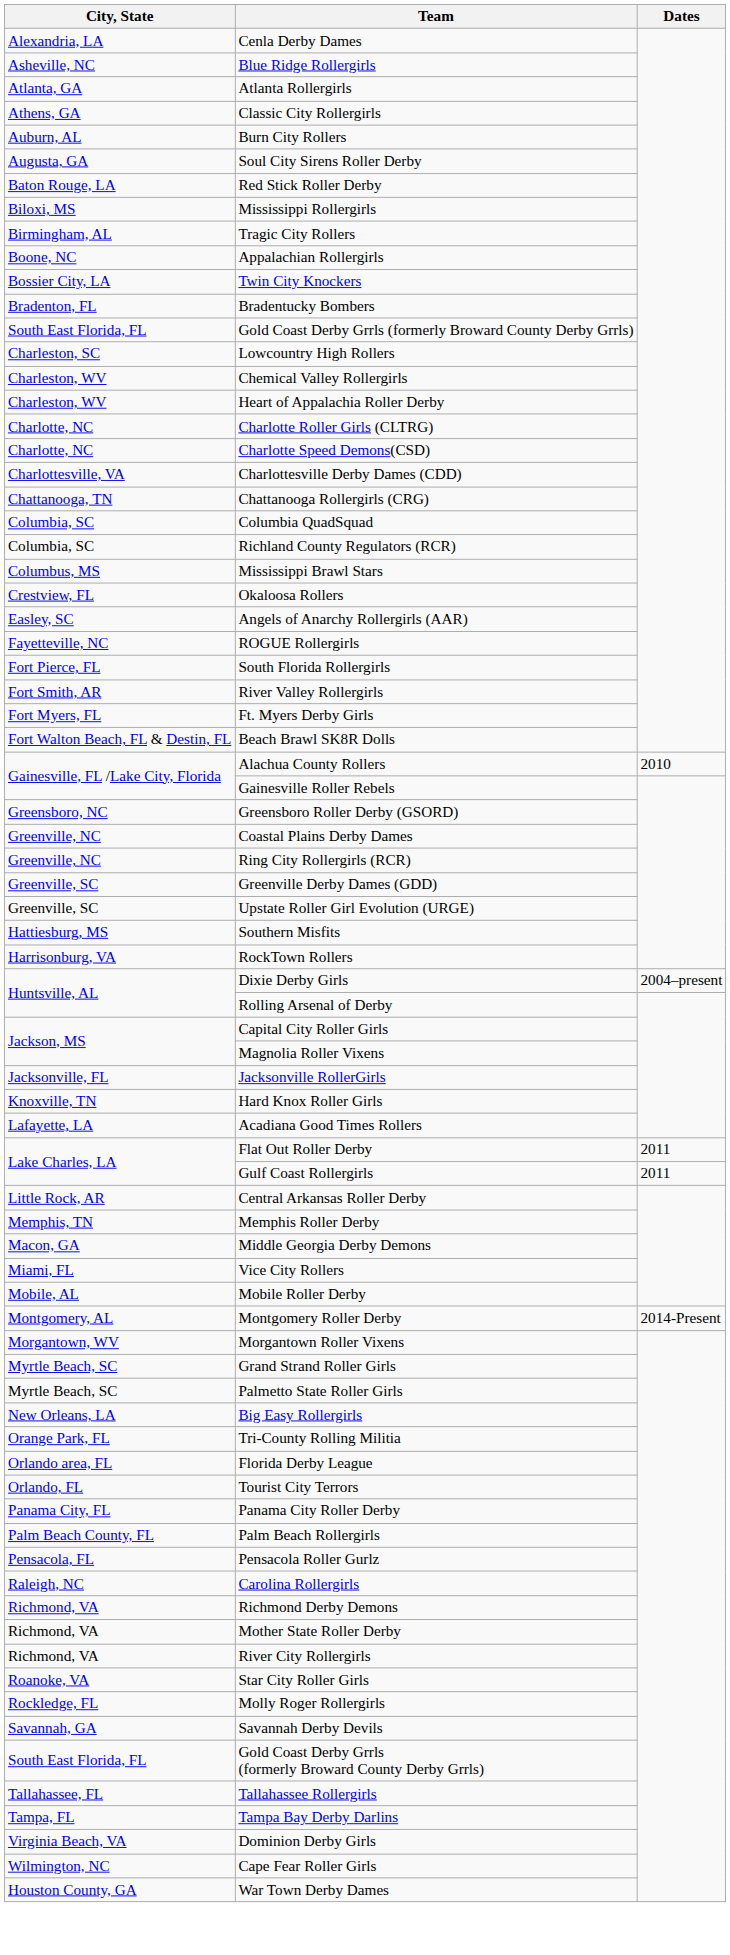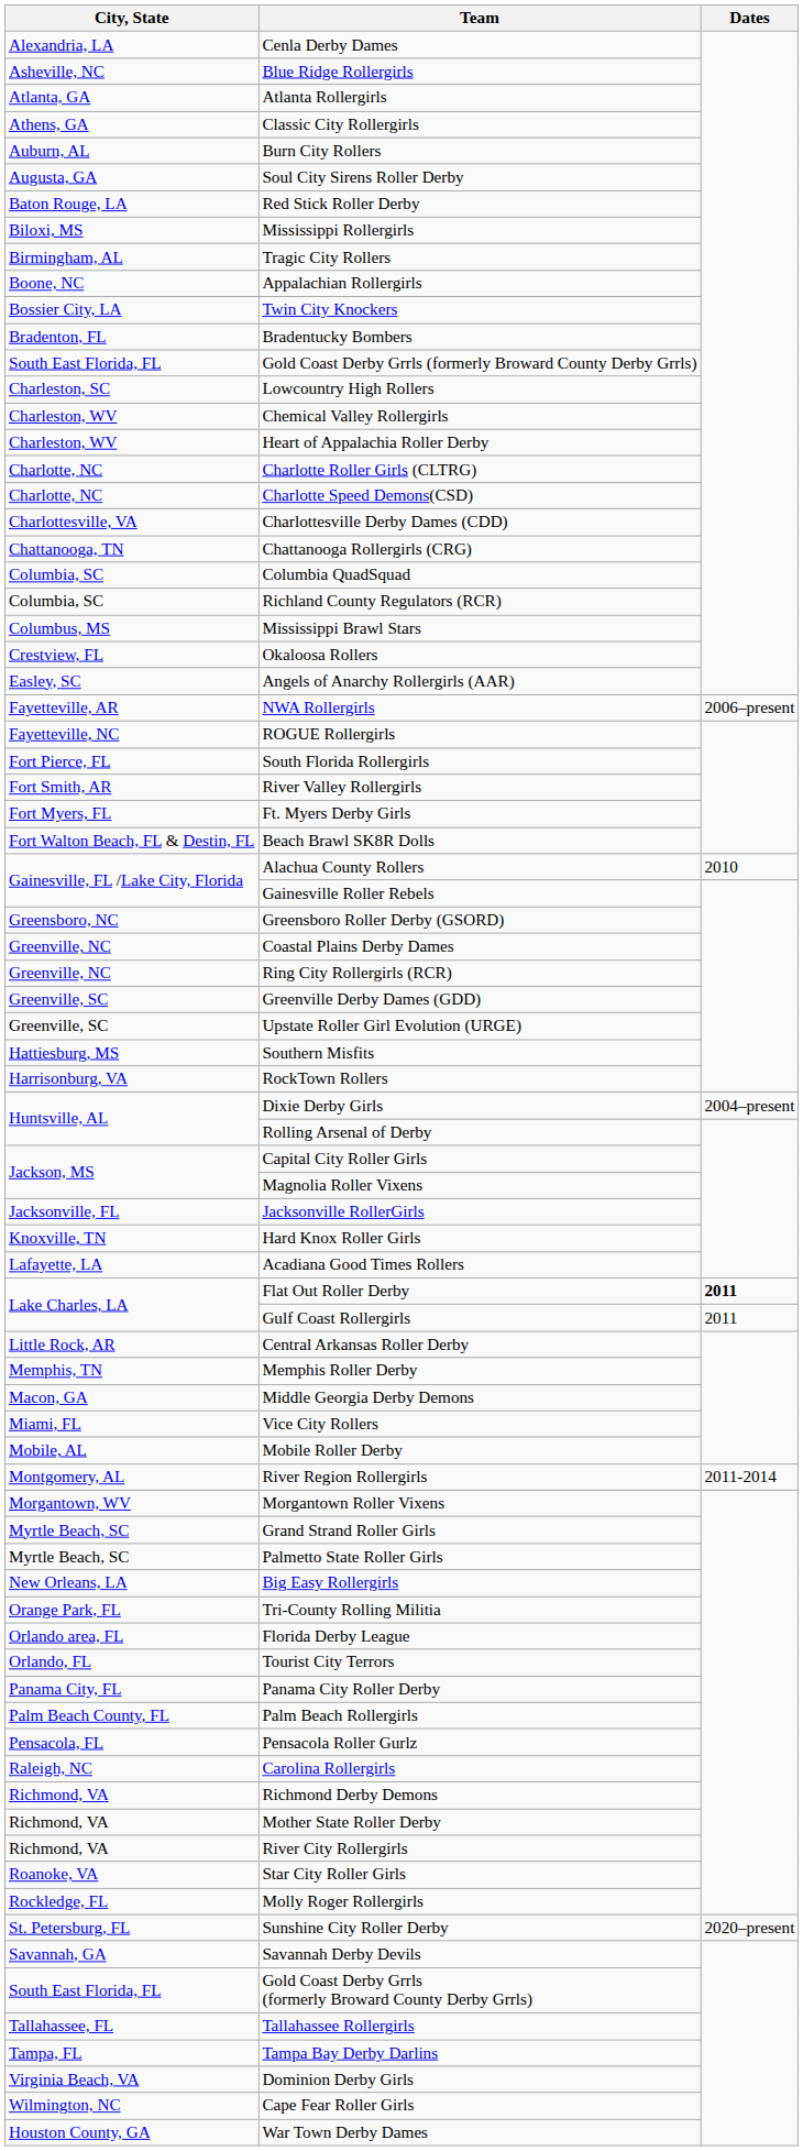 <table class="wikitable sortable collapsible collapsed">
 <tr>
 <th>City, State</th>
 <th>Team</th>
 <th>Dates</th>
 </tr>
 <tr>
 <td><a href='#'>Alexandria, LA</a></td>
 <td>Cenla Derby Dames</td>
 </tr>
 <tr>
 <td><a href='#'>Asheville, NC</a></td>
 <td><a href='#'>Blue Ridge Rollergirls</a></td>
 </tr>
 <tr>
 <td><a href='#'>Atlanta, GA</a></td>
 <td>Atlanta Rollergirls</td>
 </tr>
 <tr>
 <td><a href='#'>Athens, GA</a></td>
 <td>Classic City Rollergirls</td>
 </tr>
 <tr>
 <td><a href='#'>Auburn, AL</a></td>
 <td>Burn City Rollers</td>
 </tr>
 <tr>
 <td><a href='#'>Augusta, GA</a></td>
 <td>Soul City Sirens Roller Derby</td>
 </tr>
 <tr>
 <td><a href='#'>Baton Rouge, LA</a></td>
 <td>Red Stick Roller Derby</td>
 </tr>
 <tr>
 <td><a href='#'>Biloxi, MS</a></td>
 <td>Mississippi Rollergirls</td>
 </tr>
 <tr>
 <td><a href='#'>Birmingham, AL</a></td>
 <td>Tragic City Rollers</td>
 </tr>
 <tr>
 <td><a href='#'>Boone, NC</a></td>
 <td>Appalachian Rollergirls</td>
 </tr>
 <tr>
 <td><a href='#'>Bossier City, LA</a></td>
 <td><a href='#'>Twin City Knockers</a></td>
 </tr>
 <tr>
 <td><a href='#'>Bradenton, FL</a></td>
 <td>Bradentucky Bombers</td>
 </tr>
 <tr>
 <td><a href='#'>South East Florida, FL</a></td>
 <td>Gold Coast Derby Grrls (formerly Broward County Derby Grrls)</td>
 </tr>
 <tr>
 <td><a href='#'>Charleston, SC</a></td>
 <td>Lowcountry High Rollers</td>
 </tr>
 <tr>
 <td><a href='#'>Charleston, WV</a></td>
 <td>Chemical Valley Rollergirls</td>
 </tr>
 <tr>
 <td><a href='#'>Charleston, WV</a></td>
 <td>Heart of Appalachia Roller Derby</td>
 </tr>
 <tr>
 <td><a href='#'>Charlotte, NC</a></td>
 <td><a href='#'>Charlotte Roller Girls</a> (CLTRG)</td>
 </tr>
 <tr>
 <td><a href='#'>Charlotte, NC</a></td>
 <td><a href='#'>Charlotte Speed Demons</a>(CSD)</td>
 </tr>
 <tr>
 <td><a href='#'>Charlottesville, VA</a></td>
 <td>Charlottesville Derby Dames (CDD)</td>
 </tr>
 <tr>
 <td><a href='#'>Chattanooga, TN</a></td>
 <td>Chattanooga Rollergirls (CRG)</td>
 </tr>
 <tr>
 <td><a href='#'>Columbia, SC</a></td>
 <td>Columbia QuadSquad</td>
 </tr>
 <tr>
 <td>Columbia, SC</td>
 <td>Richland County Regulators (RCR)</td>
 </tr>
 <tr>
 <td><a href='#'>Columbus, MS</a></td>
 <td>Mississippi Brawl Stars</td>
 </tr>
 <tr>
 <td><a href='#'>Crestview, FL</a></td>
 <td>Okaloosa Rollers</td>
 </tr>
 <tr>
 <td><a href='#'>Easley, SC</a></td>
 <td>Angels of Anarchy Rollergirls (AAR)</td>
 </tr>
 <tr>
+<td><a href='#'>Fayetteville, AR</a></td>
+<td><a href='#'>NWA Rollergirls</a></td>
+<td>2006–present</td>
+</tr>
+<tr>
 <td><a href='#'>Fayetteville, NC</a></td>
 <td>ROGUE Rollergirls</td>
 </tr>
 <tr>
 <td><a href='#'>Fort Pierce, FL</a></td>
 <td>South Florida Rollergirls</td>
 </tr>
 <tr>
 <td><a href='#'>Fort Smith, AR</a></td>
 <td>River Valley Rollergirls</td>
 </tr>
 <tr>
 <td><a href='#'>Fort Myers, FL</a></td>
 <td>Ft. Myers Derby Girls</td>
 </tr>
 <tr>
 <td><a href='#'>Fort Walton Beach, FL</a> & <a href='#'>Destin, FL</a></td>
 <td>Beach Brawl SK8R Dolls</td>
 </tr>
 <tr>
 <td rowspan=2><a href='#'>Gainesville, FL</a> /<a href='#'>Lake City, Florida</a></td>
 <td>Alachua County Rollers</td>
 <td>2010</td>
 </tr>
 <tr>
 <td>Gainesville Roller Rebels</td>
 </tr>
 <tr>
 <td><a href='#'>Greensboro, NC</a></td>
 <td>Greensboro Roller Derby (GSORD)</td>
 </tr>
 <tr>
 <td><a href='#'>Greenville, NC</a></td>
 <td>Coastal Plains Derby Dames</td>
 </tr>
 <tr>
 <td><a href='#'>Greenville, NC</a></td>
 <td>Ring City Rollergirls (RCR)</td>
 </tr>
 <tr>
 <td><a href='#'>Greenville, SC</a></td>
 <td>Greenville Derby Dames (GDD)</td>
 </tr>
 <tr>
 <td Greenville, South Carolina>Greenville, SC</td>
 <td>Upstate Roller Girl Evolution (URGE)</td>
 </tr>
 <tr>
 <td><a href='#'>Hattiesburg, MS</a></td>
 <td>Southern Misfits</td>
 </tr>
 <tr>
 <td><a href='#'>Harrisonburg, VA</a></td>
 <td>RockTown Rollers</td>
 </tr>
 <tr>
 <td rowspan=2><a href='#'>Huntsville, AL</a></td>
 <td>Dixie Derby Girls</td>
 <td>2004–present</td>
 </tr>
 <tr>
 <td>Rolling Arsenal of Derby</td>
 </tr>
 <tr>
 <td rowspan=2><a href='#'>Jackson, MS</a></td>
 <td>Capital City Roller Girls</td>
 </tr>
 <tr>
 <td>Magnolia Roller Vixens</td>
 </tr>
 <tr>
 <td><a href='#'>Jacksonville, FL</a></td>
 <td><a href='#'>Jacksonville RollerGirls</a></td>
 </tr>
 <tr>
 <td><a href='#'>Knoxville, TN</a></td>
 <td>Hard Knox Roller Girls</td>
 </tr>
 <tr>
 <td><a href='#'>Lafayette, LA</a></td>
 <td>Acadiana Good Times Rollers</td>
 </tr>
 <tr>
 <td rowspan=2><a href='#'>Lake Charles, LA</a></td>
 <td>Flat Out Roller Derby</td>
-<td>2011</td>
+<td><strong>2011</strong></td>
 </tr>
 <tr>
 <td>Gulf Coast Rollergirls</td>
 <td>2011</td>
 </tr>
 <tr>
 <td><a href='#'>Little Rock, AR</a></td>
 <td>Central Arkansas Roller Derby</td>
 </tr>
 <tr>
 <td><a href='#'>Memphis, TN</a></td>
 <td>Memphis Roller Derby</td>
 </tr>
 <tr>
 <td><a href='#'>Macon, GA</a></td>
 <td>Middle Georgia Derby Demons</td>
 </tr>
 <tr>
 <td><a href='#'>Miami, FL</a></td>
 <td>Vice City Rollers</td>
 </tr>
 <tr>
 <td><a href='#'>Mobile, AL</a></td>
 <td>Mobile Roller Derby</td>
 </tr>
 <tr>
 <td><a href='#'>Montgomery, AL</a></td>
-<td>Montgomery Roller Derby</td>
-<td>2014-Present</td>
+<td>River Region Rollergirls</td>
+<td>2011-2014</td>
 </tr>
 <tr>
 <td><a href='#'>Morgantown, WV</a></td>
 <td>Morgantown Roller Vixens</td>
 </tr>
 <tr>
 <td><a href='#'>Myrtle Beach, SC</a></td>
 <td>Grand Strand Roller Girls</td>
 </tr>
 <tr>
 <td>Myrtle Beach, SC</td>
 <td>Palmetto State Roller Girls</td>
 </tr>
 <tr>
 <td><a href='#'>New Orleans, LA</a></td>
 <td><a href='#'>Big Easy Rollergirls</a></td>
 </tr>
 <tr>
 <td><a href='#'>Orange Park, FL</a></td>
 <td>Tri-County Rolling Militia</td>
 </tr>
 <tr>
 <td><a href='#'>Orlando area, FL</a></td>
 <td>Florida Derby League</td>
 </tr>
 <tr>
 <td><a href='#'>Orlando, FL</a></td>
 <td>Tourist City Terrors</td>
 </tr>
 <tr>
 <td><a href='#'>Panama City, FL</a></td>
 <td>Panama City Roller Derby</td>
 </tr>
 <tr>
 <td><a href='#'>Palm Beach County, FL</a></td>
 <td>Palm Beach Rollergirls</td>
 </tr>
 <tr>
 <td><a href='#'>Pensacola, FL</a></td>
 <td>Pensacola Roller Gurlz</td>
 </tr>
 <tr>
 <td><a href='#'>Raleigh, NC</a></td>
 <td><a href='#'>Carolina Rollergirls</a></td>
 </tr>
 <tr>
 <td><a href='#'>Richmond, VA</a></td>
 <td>Richmond Derby Demons</td>
 </tr>
 <tr>
 <td>Richmond, VA</td>
 <td>Mother State Roller Derby</td>
 </tr>
 <tr>
 <td>Richmond, VA</td>
 <td>River City Rollergirls</td>
 </tr>
 <tr>
 <td><a href='#'>Roanoke, VA</a></td>
 <td>Star City Roller Girls</td>
 </tr>
 <tr>
 <td><a href='#'>Rockledge, FL</a></td>
 <td>Molly Roger Rollergirls</td>
 </tr>
 <tr>
+<td><a href='#'>St. Petersburg, FL</a></td>
+<td>Sunshine City Roller Derby</td>
+<td>2020–present</td>
+</tr>
+<tr>
 <td><a href='#'>Savannah, GA</a></td>
 <td>Savannah Derby Devils</td>
 </tr>
 <tr>
 <td><a href='#'>South East Florida, FL</a></td>
 <td>Gold Coast Derby Grrls <br> (formerly Broward County Derby Grrls)</td>
 </tr>
 <tr>
 <td><a href='#'>Tallahassee, FL</a></td>
 <td><a href='#'>Tallahassee Rollergirls</a></td>
 </tr>
 <tr>
 <td><a href='#'>Tampa, FL</a></td>
 <td><a href='#'>Tampa Bay Derby Darlins</a></td>
 </tr>
 <tr>
 <td><a href='#'>Virginia Beach, VA</a></td>
 <td>Dominion Derby Girls</td>
 </tr>
 <tr>
 <td><a href='#'>Wilmington, NC</a></td>
 <td>Cape Fear Roller Girls</td>
 </tr>
 <tr>
 <td><a href='#'>Houston County, GA</a></td>
 <td>War Town Derby Dames </td>
 </tr>
 </table>
